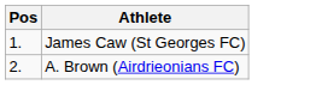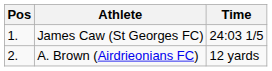 <table class="wikitable">
 <tr>
 <th>Pos</th>
 <th>Athlete</th>
+<th>Time</th>
 </tr>
 <tr>
 <td>1.</td>
 <td>James Caw (St Georges FC)</td>
+<td>24:03 1/5</td>
 </tr>
 <tr>
 <td>2.</td>
 <td>A. Brown (<a href='#'>Airdrieonians FC</a>)</td>
+<td>12 yards</td>
 </tr>
 </table>
